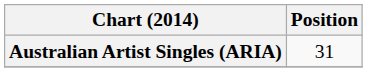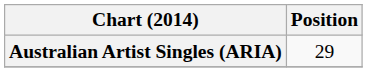 <table class="wikitable sortable plainrowheaders" style="text-align:center">
 <tr>
 <th scope="col">Chart (2014)</th>
 <th scope="col">Position</th>
 </tr>
 <tr>
 <th scope="row">Australian Artist Singles (ARIA)</th>
-<td>31</td>
+<td>29</td>
 </tr>
 <tr>
 </tr>
 </table>
